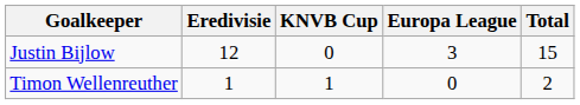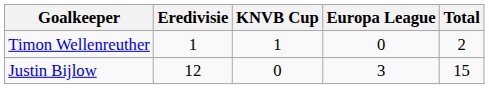 <table class="wikitable sortable" style="text-align: center;">
 <tr>
 <th>Goalkeeper</th>
 <th>Eredivisie</th>
 <th>KNVB Cup</th>
 <th>Europa League</th>
 <th>Total</th>
 </tr>
 <tr>
+<td align="left"> <a href='#'>Timon Wellenreuther</a></td>
+<td>1</td>
+<td>1</td>
+<td>0</td>
+<td>2</td>
+</tr>
+<tr>
 <td align="left"> <a href='#'>Justin Bijlow</a></td>
 <td>12</td>
 <td>0</td>
 <td>3</td>
 <td>15</td>
 </tr>
-<tr>
-<td align="left"> <a href='#'>Timon Wellenreuther</a></td>
-<td>1</td>
-<td>1</td>
-<td>0</td>
-<td>2</td>
-</tr>
 </table>
